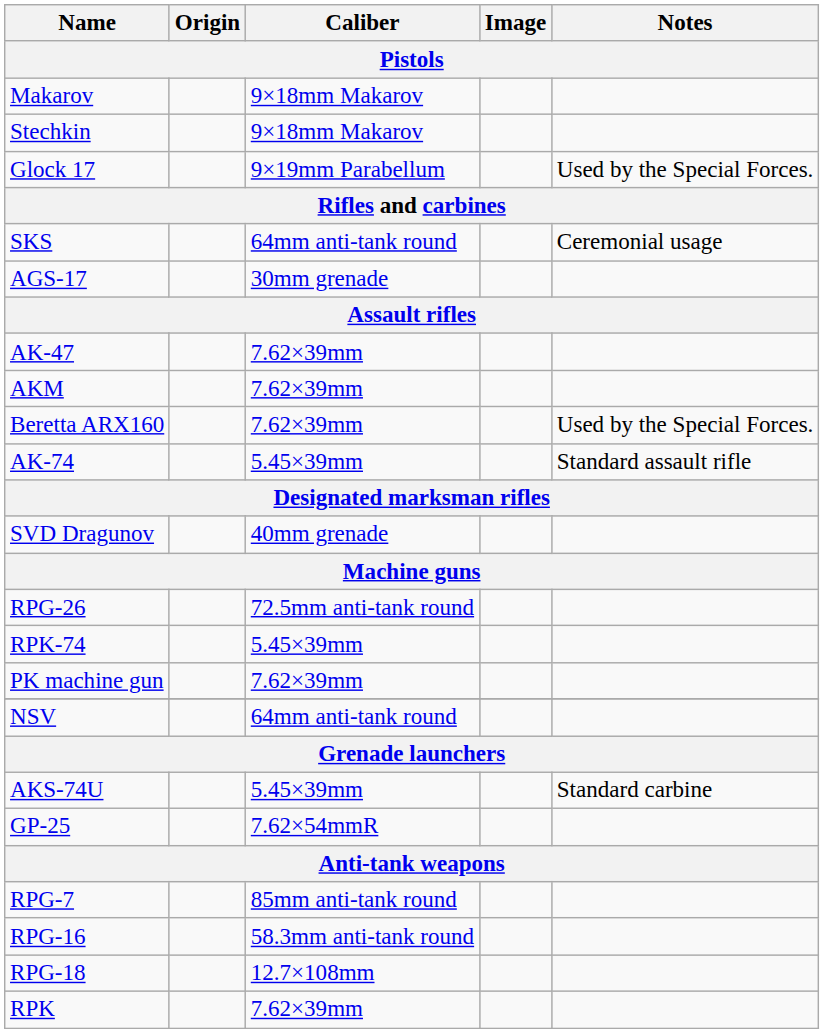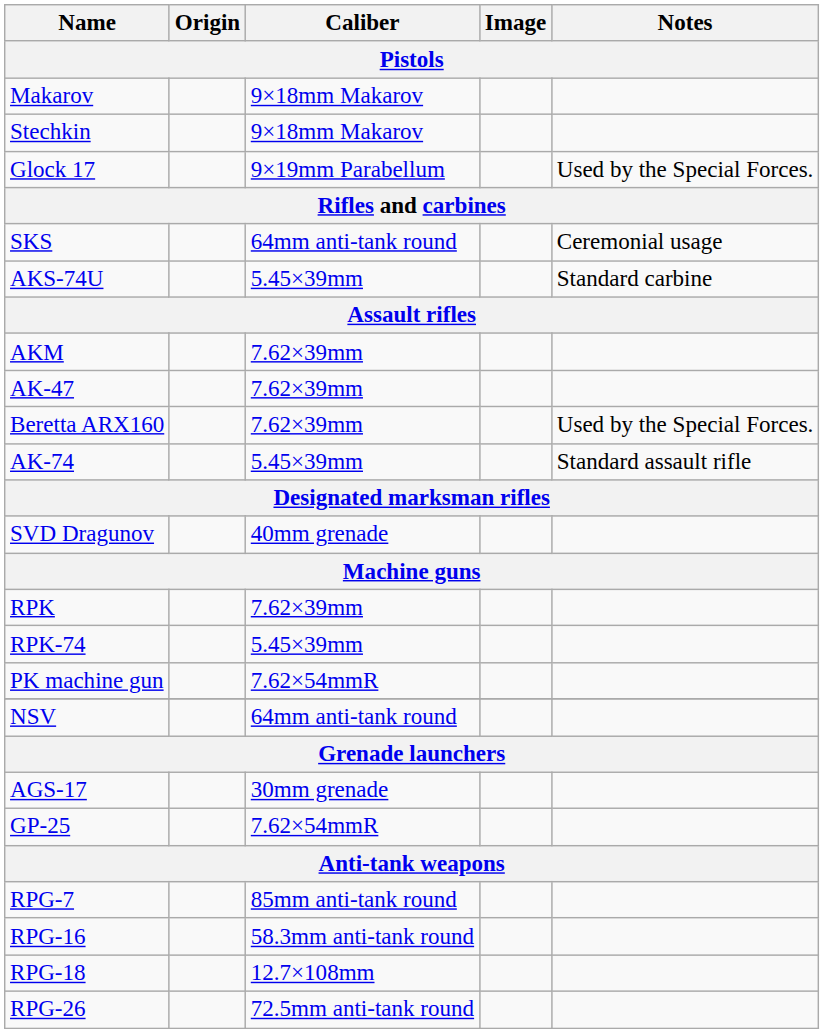 <table class="wikitable">
 <tr>
 <th style="text-align:center;">Name</th>
 <th style="text-align: center;">Origin</th>
 <th style="text-align:l center;">Caliber</th>
 <th style="text-align:l center;">Image</th>
 <th style="text-align: center;">Notes</th>
 </tr>
 <tr>
 <th colspan="5"><a href='#'>Pistols</a></th>
 </tr>
 <tr>
 <td><a href='#'>Makarov</a></td>
 <td></td>
 <td><a href='#'>9×18mm Makarov</a></td>
 <td></td>
 <td></td>
 </tr>
 <tr>
 <td><a href='#'>Stechkin</a></td>
 <td></td>
 <td><a href='#'>9×18mm Makarov</a></td>
 <td></td>
 <td></td>
 </tr>
 <tr>
 <td><a href='#'>Glock 17</a></td>
 <td></td>
 <td><a href='#'>9×19mm Parabellum</a></td>
 <td></td>
 <td>Used by the Special Forces.</td>
 </tr>
 <tr>
 <th colspan="5"><a href='#'>Rifles</a> and <a href='#'>carbines</a></th>
 </tr>
 <tr>
 <td><a href='#'>SKS</a></td>
 <td></td>
 <td><a href='#'>64mm anti-tank round</a></td>
 <td></td>
 <td>Ceremonial usage</td>
 </tr>
 <tr>
-<td><a href='#'>AGS-17</a></td>
+<td><a href='#'>AKS-74U</a></td>
 <td></td>
-<td><a href='#'>30mm grenade</a></td>
+<td><a href='#'>5.45×39mm</a></td>
 <td></td>
-<td></td>
+<td>Standard carbine</td>
 </tr>
 <tr>
 <th colspan="5"><a href='#'>Assault rifles</a></th>
 </tr>
 <tr>
-<td><a href='#'>AK-47</a></td>
+<td><a href='#'>AKM</a></td>
 <td></td>
 <td><a href='#'>7.62×39mm</a></td>
 <td></td>
 <td></td>
 </tr>
 <tr>
-<td><a href='#'>AKM</a></td>
+<td><a href='#'>AK-47</a></td>
 <td></td>
 <td><a href='#'>7.62×39mm</a></td>
 <td></td>
 <td></td>
 </tr>
 <tr>
 <td><a href='#'>Beretta ARX160</a></td>
 <td></td>
 <td><a href='#'>7.62×39mm</a></td>
 <td></td>
 <td>Used by the Special Forces.</td>
 </tr>
 <tr>
 <td><a href='#'>AK-74</a></td>
 <td></td>
 <td><a href='#'>5.45×39mm</a></td>
 <td></td>
 <td>Standard assault rifle</td>
 </tr>
 <tr>
 <th colspan="5"><a href='#'>Designated marksman rifles</a></th>
 </tr>
 <tr>
 <td><a href='#'>SVD Dragunov</a></td>
 <td></td>
 <td><a href='#'>40mm grenade</a></td>
 <td></td>
 <td></td>
 </tr>
 <tr>
 <th colspan="5"><a href='#'>Machine guns</a></th>
 </tr>
 <tr>
-<td><a href='#'>RPG-26</a></td>
+<td><a href='#'>RPK</a></td>
 <td></td>
-<td><a href='#'>72.5mm anti-tank round</a></td>
+<td><a href='#'>7.62×39mm</a></td>
 <td></td>
 <td></td>
 </tr>
 <tr>
 <td><a href='#'>RPK-74</a></td>
 <td></td>
 <td><a href='#'>5.45×39mm</a></td>
 <td></td>
 <td></td>
 </tr>
 <tr>
 <td><a href='#'>PK machine gun</a></td>
 <td></td>
-<td><a href='#'>7.62×39mm</a></td>
+<td><a href='#'>7.62×54mmR</a></td>
 <td></td>
 <td></td>
 </tr>
 <tr>
 </tr>
 <tr>
 <td><a href='#'>NSV</a></td>
 <td></td>
 <td><a href='#'>64mm anti-tank round</a></td>
 <td></td>
 <td></td>
 </tr>
 <tr>
 <th colspan="5"><a href='#'>Grenade launchers</a></th>
 </tr>
 <tr>
-<td><a href='#'>AKS-74U</a></td>
+<td><a href='#'>AGS-17</a></td>
 <td></td>
-<td><a href='#'>5.45×39mm</a></td>
+<td><a href='#'>30mm grenade</a></td>
 <td></td>
-<td>Standard carbine</td>
+<td></td>
 </tr>
 <tr>
 <td><a href='#'>GP-25</a></td>
 <td></td>
 <td><a href='#'>7.62×54mmR</a></td>
 <td></td>
 <td></td>
 </tr>
 <tr>
 <th colspan="5"><a href='#'>Anti-tank weapons</a></th>
 </tr>
 <tr>
 <td><a href='#'>RPG-7</a></td>
 <td></td>
 <td><a href='#'>85mm anti-tank round</a></td>
 <td></td>
 <td></td>
 </tr>
 <tr>
 <td><a href='#'>RPG-16</a></td>
 <td></td>
 <td><a href='#'>58.3mm anti-tank round</a></td>
 <td></td>
 <td></td>
 </tr>
 <tr>
 <td><a href='#'>RPG-18</a></td>
 <td></td>
 <td><a href='#'>12.7×108mm</a></td>
 <td></td>
 <td></td>
 </tr>
 <tr>
-<td><a href='#'>RPK</a></td>
+<td><a href='#'>RPG-26</a></td>
 <td></td>
-<td><a href='#'>7.62×39mm</a></td>
+<td><a href='#'>72.5mm anti-tank round</a></td>
 <td></td>
 <td></td>
 </tr>
 <tr>
 </tr>
 </table>
